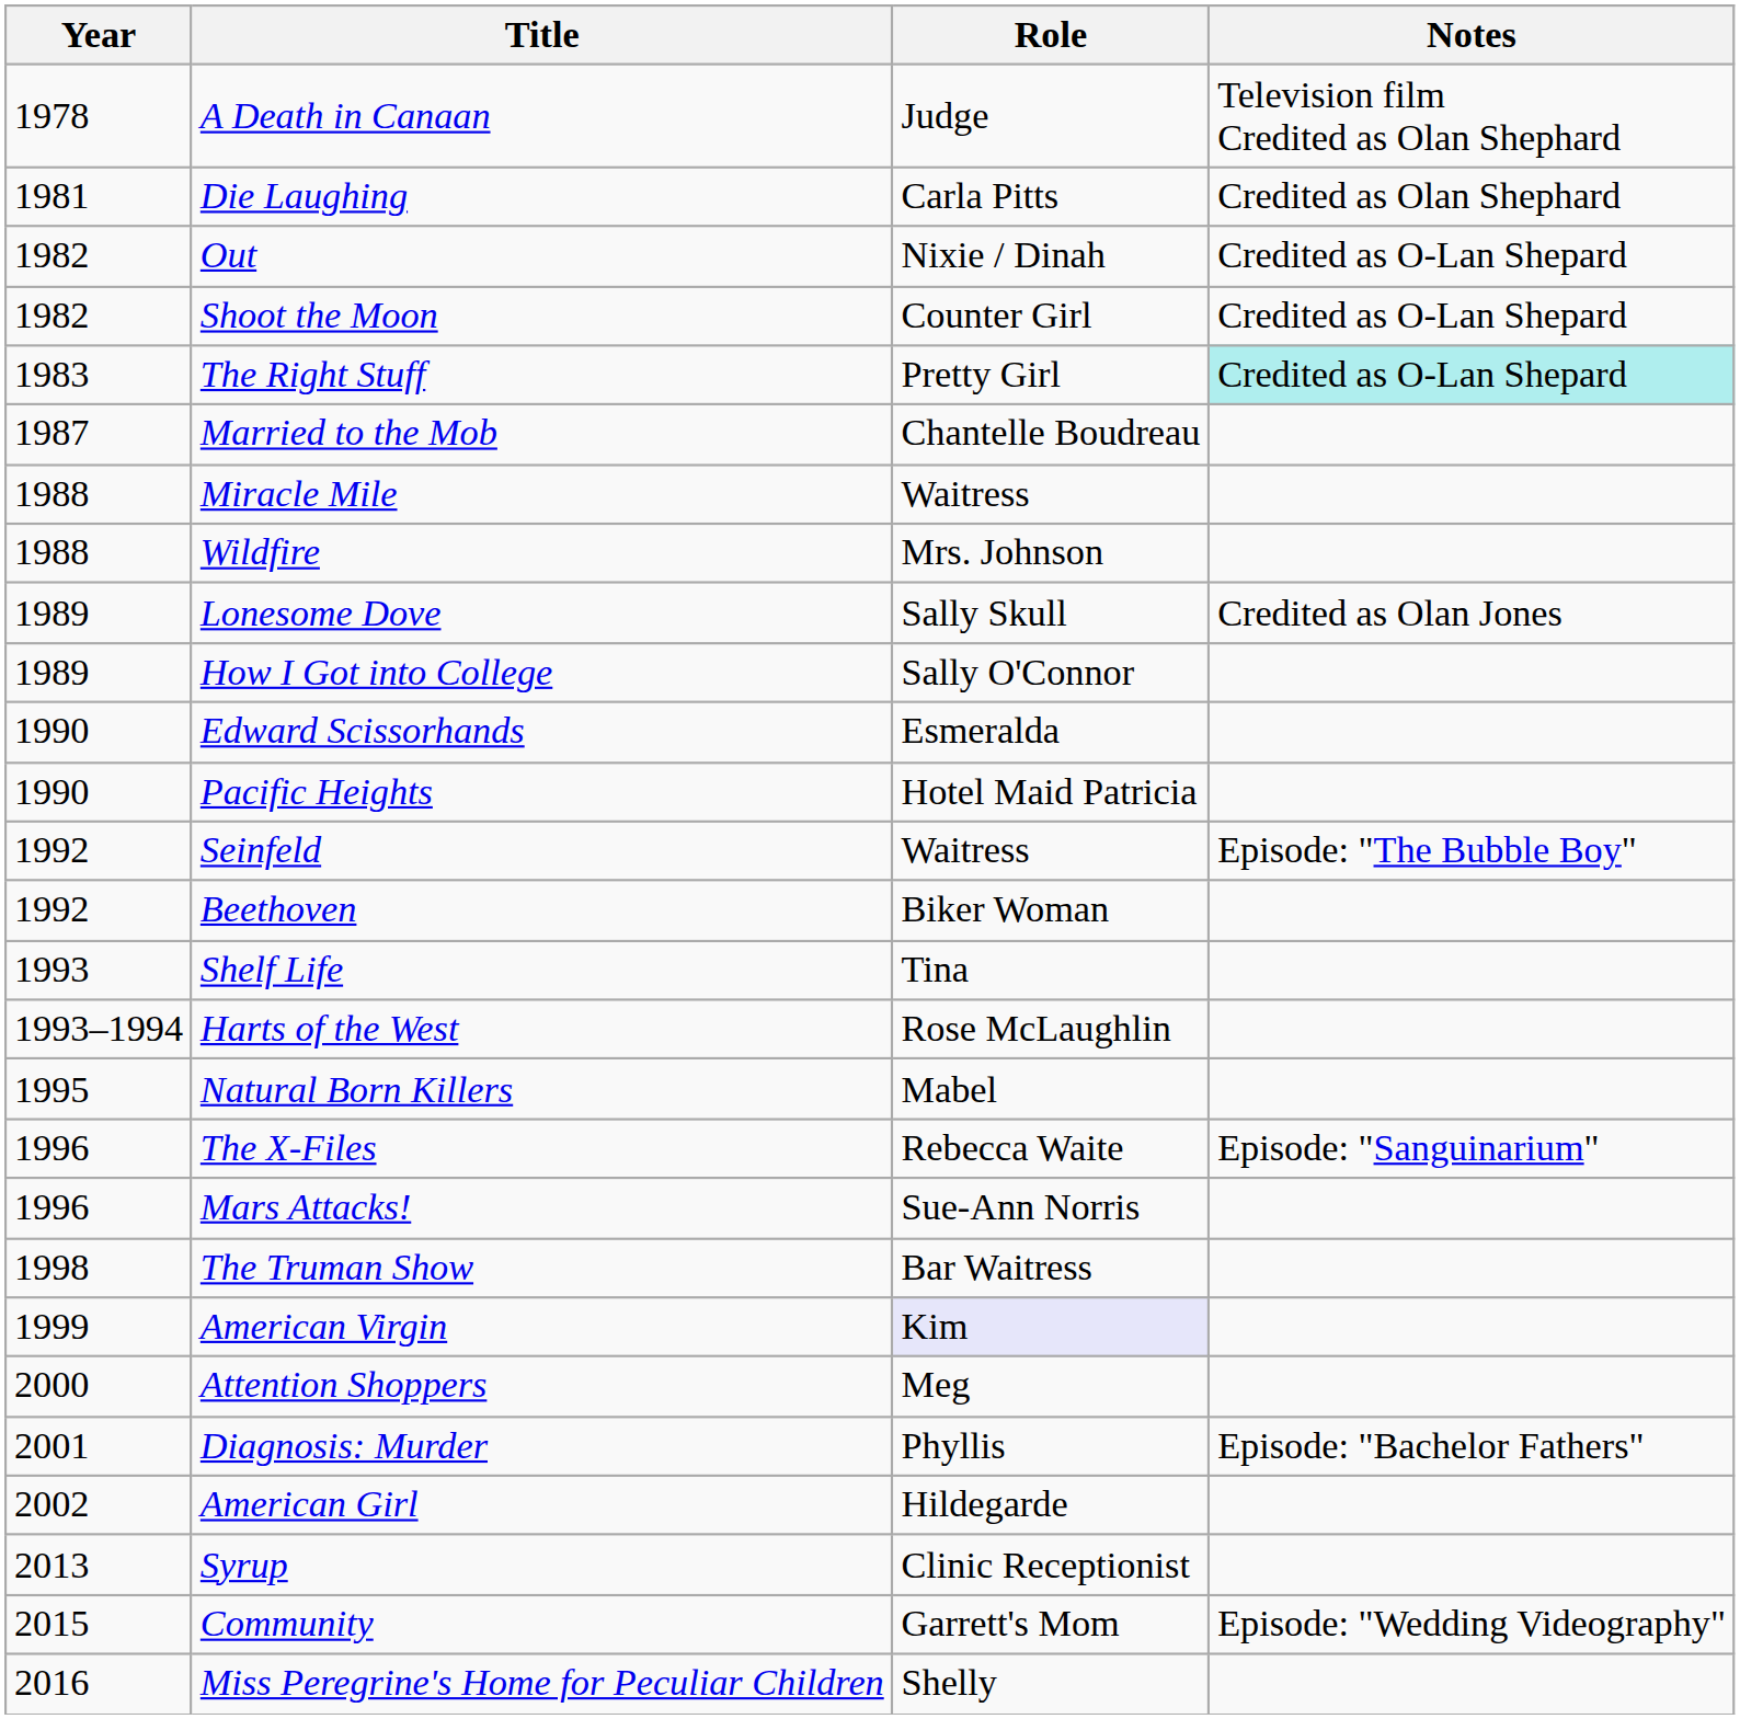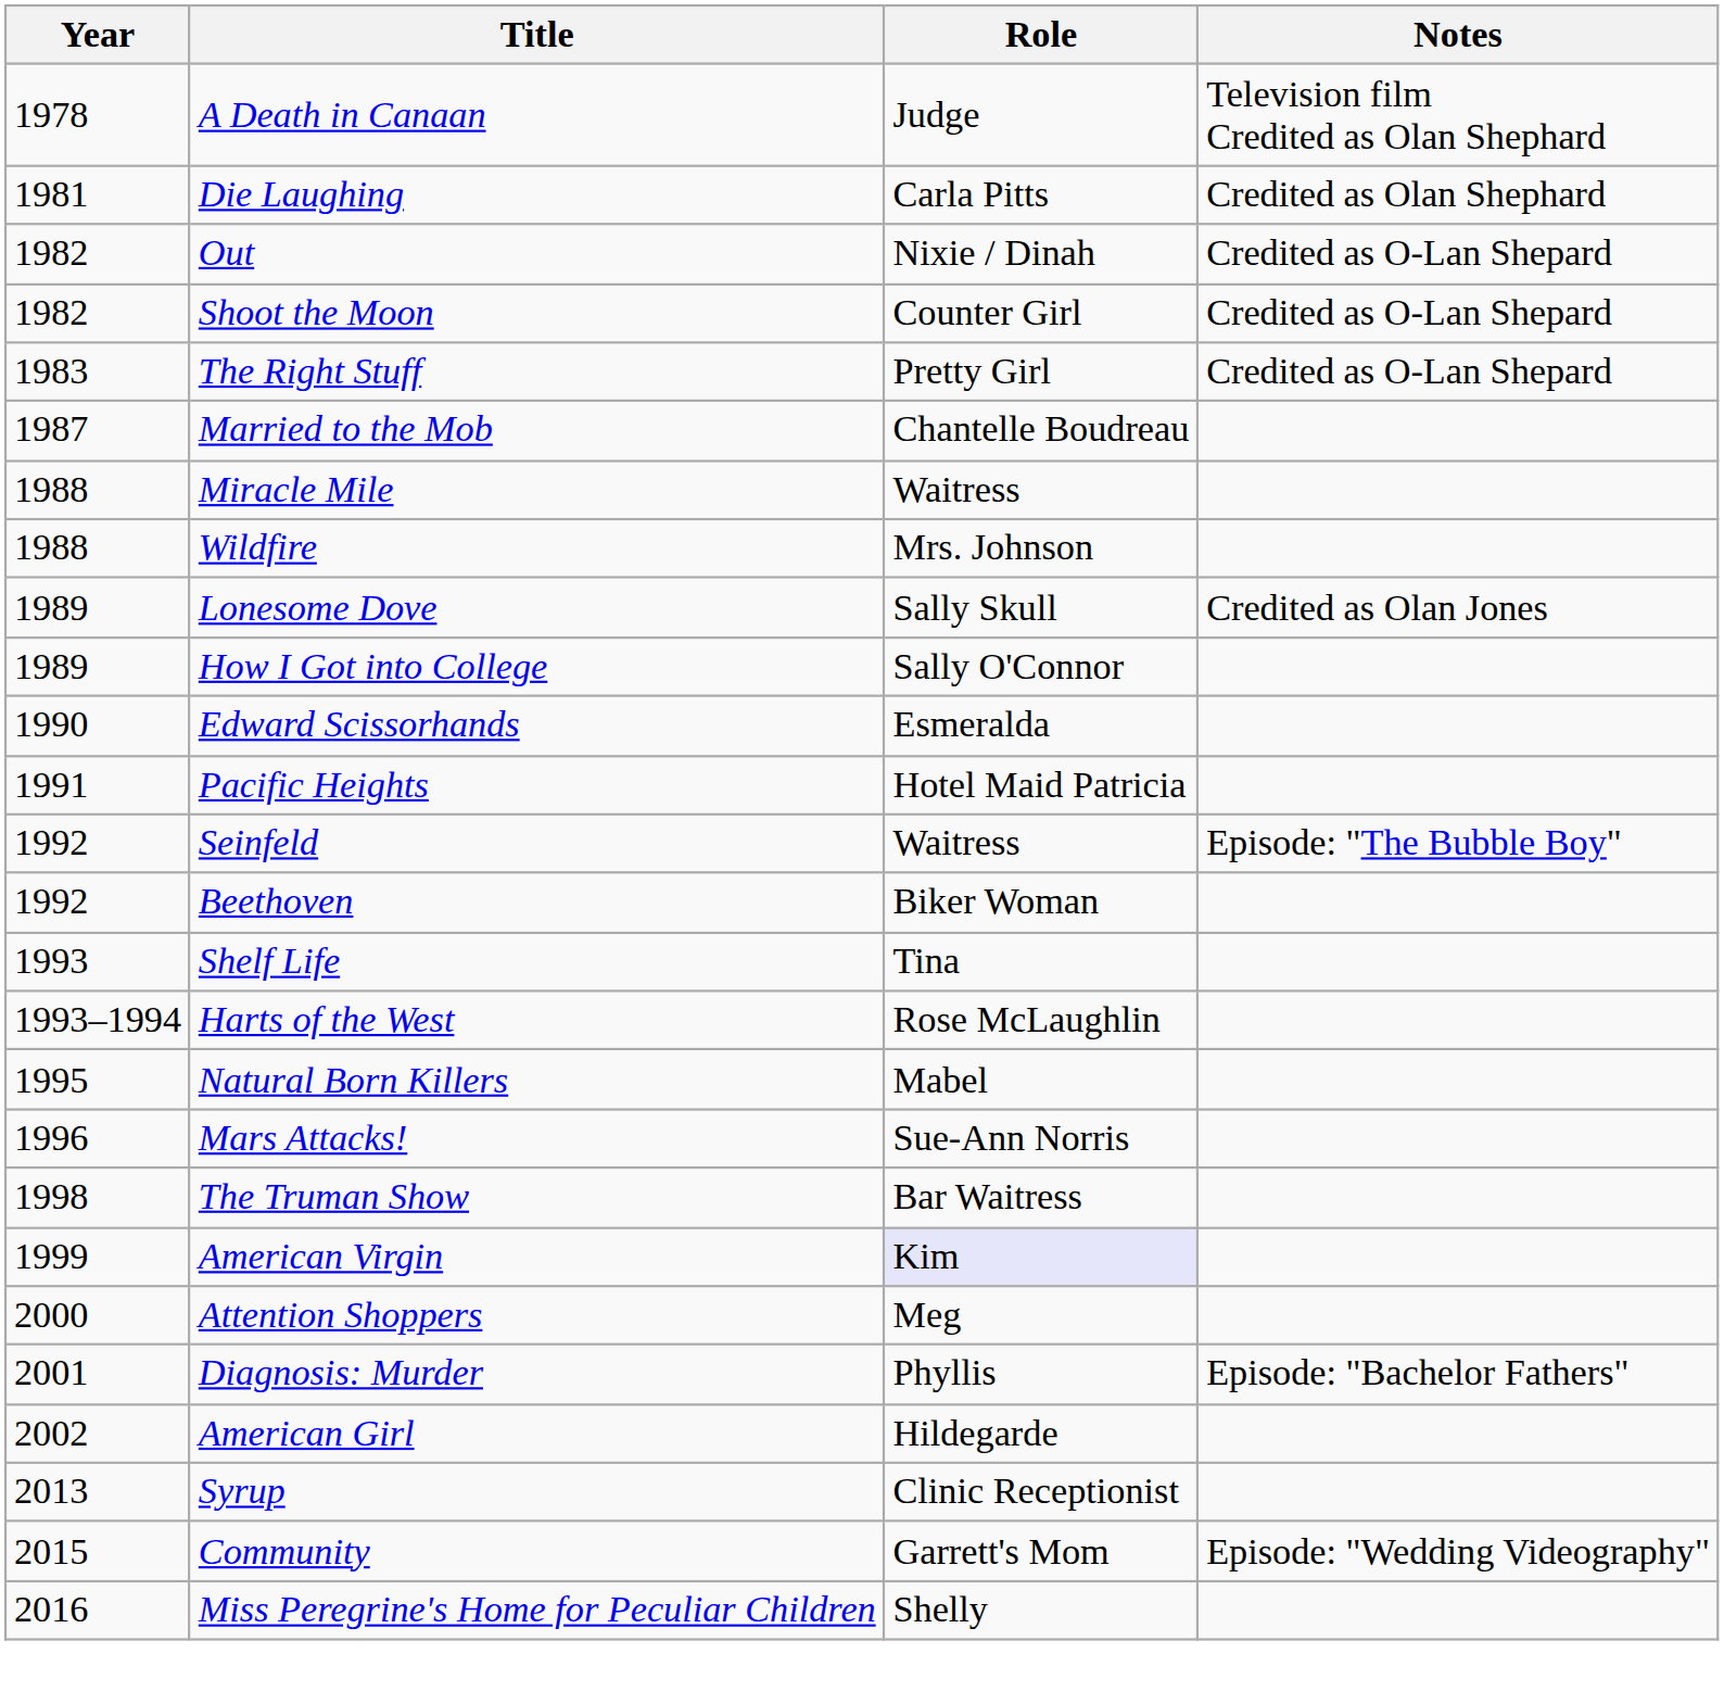 <table class="wikitable sortable">
 <tr>
 <th>Year</th>
 <th>Title</th>
 <th>Role</th>
 <th class="unsortable">Notes</th>
 </tr>
 <tr>
 <td>1978</td>
 <td><em><a href='#'>A Death in Canaan</a></em></td>
 <td>Judge</td>
 <td>Television film<br>Credited as Olan Shephard</td>
 </tr>
 <tr>
 <td>1981</td>
 <td><em><a href='#'>Die Laughing</a></em></td>
 <td>Carla Pitts</td>
 <td>Credited as Olan Shephard</td>
 </tr>
 <tr>
 <td>1982</td>
 <td><em><a href='#'>Out</a></em></td>
 <td>Nixie / Dinah</td>
 <td>Credited as O-Lan Shepard</td>
 </tr>
 <tr>
 <td>1982</td>
 <td><em><a href='#'>Shoot the Moon</a></em></td>
 <td>Counter Girl</td>
 <td>Credited as O-Lan Shepard</td>
 </tr>
 <tr>
 <td>1983</td>
 <td><em><a href='#'>The Right Stuff</a></em></td>
 <td>Pretty Girl</td>
-<td style="background: paleturquoise;">Credited as O-Lan Shepard</td>
+<td>Credited as O-Lan Shepard</td>
 </tr>
 <tr>
 <td>1987</td>
 <td><em><a href='#'>Married to the Mob</a></em></td>
 <td>Chantelle Boudreau</td>
 <td></td>
 </tr>
 <tr>
 <td>1988</td>
 <td><em><a href='#'>Miracle Mile</a></em></td>
 <td>Waitress</td>
 <td></td>
 </tr>
 <tr>
 <td>1988</td>
 <td><em><a href='#'>Wildfire</a></em></td>
 <td>Mrs. Johnson</td>
 <td></td>
 </tr>
 <tr>
 <td>1989</td>
 <td><em><a href='#'>Lonesome Dove</a></em></td>
 <td>Sally Skull</td>
 <td>Credited as Olan Jones</td>
 </tr>
 <tr>
 <td>1989</td>
 <td><em><a href='#'>How I Got into College</a></em></td>
 <td>Sally O'Connor</td>
 <td></td>
 </tr>
 <tr>
 <td>1990</td>
 <td><em><a href='#'>Edward Scissorhands</a></em></td>
 <td>Esmeralda</td>
 <td></td>
 </tr>
 <tr>
-<td>1990</td>
+<td>1991</td>
 <td><em><a href='#'>Pacific Heights</a></em></td>
 <td>Hotel Maid Patricia</td>
 <td></td>
 </tr>
 <tr>
 <td>1992</td>
 <td><em><a href='#'>Seinfeld</a></em></td>
 <td>Waitress</td>
 <td>Episode: "<a href='#'>The Bubble Boy</a>"</td>
 </tr>
 <tr>
 <td>1992</td>
 <td><em><a href='#'>Beethoven</a></em></td>
 <td>Biker Woman</td>
 <td></td>
 </tr>
 <tr>
 <td>1993</td>
 <td><em><a href='#'>Shelf Life</a></em></td>
 <td>Tina</td>
 <td></td>
 </tr>
 <tr>
 <td>1993–1994</td>
 <td><em><a href='#'>Harts of the West</a></em></td>
 <td>Rose McLaughlin</td>
 <td></td>
 </tr>
 <tr>
 <td>1995</td>
 <td><em><a href='#'>Natural Born Killers</a></em></td>
 <td>Mabel</td>
 <td></td>
-</tr>
-<tr>
-<td>1996</td>
-<td><em><a href='#'>The X-Files</a></em></td>
-<td>Rebecca Waite</td>
-<td>Episode: "<a href='#'>Sanguinarium</a>"</td>
 </tr>
 <tr>
 <td>1996</td>
 <td><em><a href='#'>Mars Attacks!</a></em></td>
 <td>Sue-Ann Norris</td>
 <td></td>
 </tr>
 <tr>
 <td>1998</td>
 <td><em><a href='#'>The Truman Show</a></em></td>
 <td>Bar Waitress</td>
 <td></td>
 </tr>
 <tr>
 <td>1999</td>
 <td><em><a href='#'>American Virgin</a></em></td>
 <td style="background: lavender;">Kim</td>
 <td></td>
 </tr>
 <tr>
 <td>2000</td>
 <td><em><a href='#'>Attention Shoppers</a></em></td>
 <td>Meg</td>
 <td></td>
 </tr>
 <tr>
 <td>2001</td>
 <td><em><a href='#'>Diagnosis: Murder</a></em></td>
 <td>Phyllis</td>
 <td>Episode: "Bachelor Fathers"</td>
 </tr>
 <tr>
 <td>2002</td>
 <td><em><a href='#'>American Girl</a></em></td>
 <td>Hildegarde</td>
 <td></td>
 </tr>
 <tr>
 <td>2013</td>
 <td><em><a href='#'>Syrup</a></em></td>
 <td>Clinic Receptionist</td>
 <td></td>
 </tr>
 <tr>
 <td>2015</td>
 <td><em><a href='#'>Community</a></em></td>
 <td>Garrett's Mom</td>
 <td>Episode: "Wedding Videography"</td>
 </tr>
 <tr>
 <td>2016</td>
 <td><em><a href='#'>Miss Peregrine's Home for Peculiar Children</a></em></td>
 <td>Shelly</td>
 <td></td>
 </tr>
 </table>
